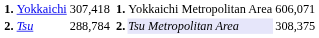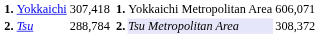 <table>
 <tr>
 <td><strong>1.</strong></td>
 <td> <a href='#'>Yokkaichi</a></td>
 <td align="right">307,418</td>
 <td> <strong>1.</strong></td>
 <td>Yokkaichi Metropolitan Area</td>
 <td align="right">606,071</td>
 </tr>
 <tr>
 <td><strong>2.</strong></td>
 <td> <em><a href='#'>Tsu</a></em></td>
 <td align="right">288,784</td>
 <td> <strong>2.</strong></td>
 <td style="background: lavender;"><em>Tsu Metropolitan Area</em></td>
-<td align="right">308,375</td>
+<td align="right">308,372</td>
 </tr>
 </table>
